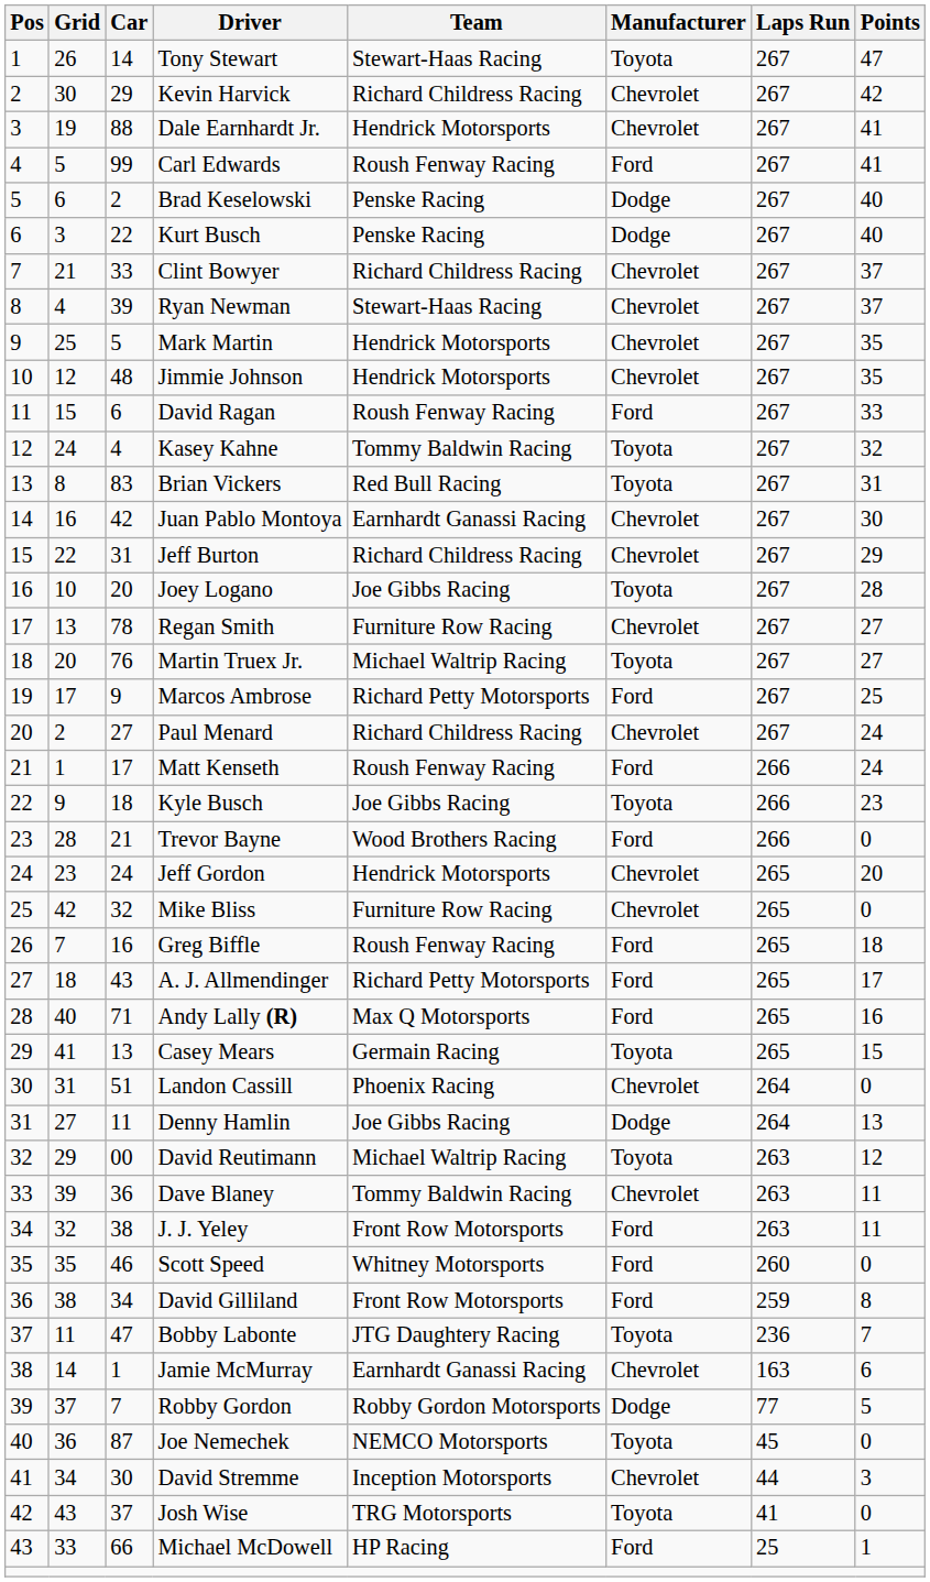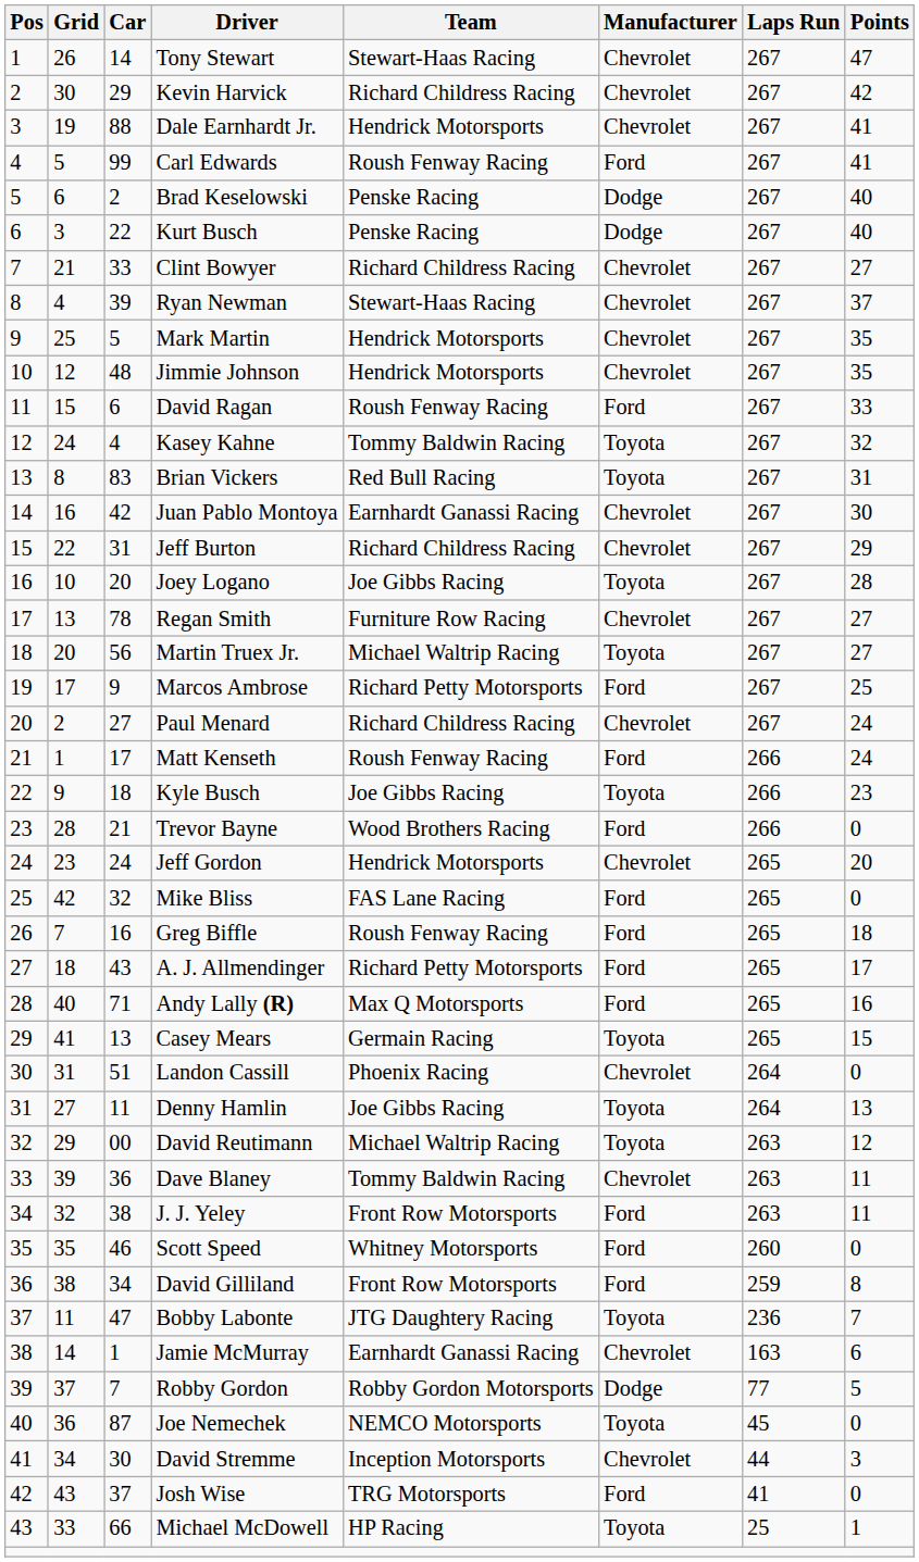 <table class="sortable wikitable" border="1">
 <tr>
 <th>Pos</th>
 <th>Grid</th>
 <th>Car</th>
 <th>Driver</th>
 <th>Team</th>
 <th>Manufacturer</th>
 <th>Laps Run</th>
 <th>Points</th>
 </tr>
 <tr>
 <td>1</td>
 <td>26</td>
 <td>14</td>
 <td>Tony Stewart</td>
 <td>Stewart-Haas Racing</td>
-<td>Toyota</td>
+<td>Chevrolet</td>
 <td>267</td>
 <td>47</td>
 </tr>
 <tr>
 <td>2</td>
 <td>30</td>
 <td>29</td>
 <td>Kevin Harvick</td>
 <td>Richard Childress Racing</td>
 <td>Chevrolet</td>
 <td>267</td>
 <td>42</td>
 </tr>
 <tr>
 <td>3</td>
 <td>19</td>
 <td>88</td>
 <td>Dale Earnhardt Jr.</td>
 <td>Hendrick Motorsports</td>
 <td>Chevrolet</td>
 <td>267</td>
 <td>41</td>
 </tr>
 <tr>
 <td>4</td>
 <td>5</td>
 <td>99</td>
 <td>Carl Edwards</td>
 <td>Roush Fenway Racing</td>
 <td>Ford</td>
 <td>267</td>
 <td>41</td>
 </tr>
 <tr>
 <td>5</td>
 <td>6</td>
 <td>2</td>
 <td>Brad Keselowski</td>
 <td>Penske Racing</td>
 <td>Dodge</td>
 <td>267</td>
 <td>40</td>
 </tr>
 <tr>
 <td>6</td>
 <td>3</td>
 <td>22</td>
 <td>Kurt Busch</td>
 <td>Penske Racing</td>
 <td>Dodge</td>
 <td>267</td>
 <td>40</td>
 </tr>
 <tr>
 <td>7</td>
 <td>21</td>
 <td>33</td>
 <td>Clint Bowyer</td>
 <td>Richard Childress Racing</td>
 <td>Chevrolet</td>
 <td>267</td>
-<td>37</td>
+<td>27</td>
 </tr>
 <tr>
 <td>8</td>
 <td>4</td>
 <td>39</td>
 <td>Ryan Newman</td>
 <td>Stewart-Haas Racing</td>
 <td>Chevrolet</td>
 <td>267</td>
 <td>37</td>
 </tr>
 <tr>
 <td>9</td>
 <td>25</td>
 <td>5</td>
 <td>Mark Martin</td>
 <td>Hendrick Motorsports</td>
 <td>Chevrolet</td>
 <td>267</td>
 <td>35</td>
 </tr>
 <tr>
 <td>10</td>
 <td>12</td>
 <td>48</td>
 <td>Jimmie Johnson</td>
 <td>Hendrick Motorsports</td>
 <td>Chevrolet</td>
 <td>267</td>
 <td>35</td>
 </tr>
 <tr>
 <td>11</td>
 <td>15</td>
 <td>6</td>
 <td>David Ragan</td>
 <td>Roush Fenway Racing</td>
 <td>Ford</td>
 <td>267</td>
 <td>33</td>
 </tr>
 <tr>
 <td>12</td>
 <td>24</td>
 <td>4</td>
 <td>Kasey Kahne</td>
 <td>Tommy Baldwin Racing</td>
 <td>Toyota</td>
 <td>267</td>
 <td>32</td>
 </tr>
 <tr>
 <td>13</td>
 <td>8</td>
 <td>83</td>
 <td>Brian Vickers</td>
 <td>Red Bull Racing</td>
 <td>Toyota</td>
 <td>267</td>
 <td>31</td>
 </tr>
 <tr>
 <td>14</td>
 <td>16</td>
 <td>42</td>
 <td>Juan Pablo Montoya</td>
 <td>Earnhardt Ganassi Racing</td>
 <td>Chevrolet</td>
 <td>267</td>
 <td>30</td>
 </tr>
 <tr>
 <td>15</td>
 <td>22</td>
 <td>31</td>
 <td>Jeff Burton</td>
 <td>Richard Childress Racing</td>
 <td>Chevrolet</td>
 <td>267</td>
 <td>29</td>
 </tr>
 <tr>
 <td>16</td>
 <td>10</td>
 <td>20</td>
 <td>Joey Logano</td>
 <td>Joe Gibbs Racing</td>
 <td>Toyota</td>
 <td>267</td>
 <td>28</td>
 </tr>
 <tr>
 <td>17</td>
 <td>13</td>
 <td>78</td>
 <td>Regan Smith</td>
 <td>Furniture Row Racing</td>
 <td>Chevrolet</td>
 <td>267</td>
 <td>27</td>
 </tr>
 <tr>
 <td>18</td>
 <td>20</td>
-<td>76</td>
+<td>56</td>
 <td>Martin Truex Jr.</td>
 <td>Michael Waltrip Racing</td>
 <td>Toyota</td>
 <td>267</td>
 <td>27</td>
 </tr>
 <tr>
 <td>19</td>
 <td>17</td>
 <td>9</td>
 <td>Marcos Ambrose</td>
 <td>Richard Petty Motorsports</td>
 <td>Ford</td>
 <td>267</td>
 <td>25</td>
 </tr>
 <tr>
 <td>20</td>
 <td>2</td>
 <td>27</td>
 <td>Paul Menard</td>
 <td>Richard Childress Racing</td>
 <td>Chevrolet</td>
 <td>267</td>
 <td>24</td>
 </tr>
 <tr>
 <td>21</td>
 <td>1</td>
 <td>17</td>
 <td>Matt Kenseth</td>
 <td>Roush Fenway Racing</td>
 <td>Ford</td>
 <td>266</td>
 <td>24</td>
 </tr>
 <tr>
 <td>22</td>
 <td>9</td>
 <td>18</td>
 <td>Kyle Busch</td>
 <td>Joe Gibbs Racing</td>
 <td>Toyota</td>
 <td>266</td>
 <td>23</td>
 </tr>
 <tr>
 <td>23</td>
 <td>28</td>
 <td>21</td>
 <td>Trevor Bayne</td>
 <td>Wood Brothers Racing</td>
 <td>Ford</td>
 <td>266</td>
 <td>0</td>
 </tr>
 <tr>
 <td>24</td>
 <td>23</td>
 <td>24</td>
 <td>Jeff Gordon</td>
 <td>Hendrick Motorsports</td>
 <td>Chevrolet</td>
 <td>265</td>
 <td>20</td>
 </tr>
 <tr>
 <td>25</td>
 <td>42</td>
 <td>32</td>
 <td>Mike Bliss</td>
-<td>Furniture Row Racing</td>
-<td>Chevrolet</td>
+<td>FAS Lane Racing</td>
+<td>Ford</td>
 <td>265</td>
 <td>0</td>
 </tr>
 <tr>
 <td>26</td>
 <td>7</td>
 <td>16</td>
 <td>Greg Biffle</td>
 <td>Roush Fenway Racing</td>
 <td>Ford</td>
 <td>265</td>
 <td>18</td>
 </tr>
 <tr>
 <td>27</td>
 <td>18</td>
 <td>43</td>
 <td>A. J. Allmendinger</td>
 <td>Richard Petty Motorsports</td>
 <td>Ford</td>
 <td>265</td>
 <td>17</td>
 </tr>
 <tr>
 <td>28</td>
 <td>40</td>
 <td>71</td>
 <td>Andy Lally <strong>(R)</strong></td>
 <td>Max Q Motorsports</td>
 <td>Ford</td>
 <td>265</td>
 <td>16</td>
 </tr>
 <tr>
 <td>29</td>
 <td>41</td>
 <td>13</td>
 <td>Casey Mears</td>
 <td>Germain Racing</td>
 <td>Toyota</td>
 <td>265</td>
 <td>15</td>
 </tr>
 <tr>
 <td>30</td>
 <td>31</td>
 <td>51</td>
 <td>Landon Cassill</td>
 <td>Phoenix Racing</td>
 <td>Chevrolet</td>
 <td>264</td>
 <td>0</td>
 </tr>
 <tr>
 <td>31</td>
 <td>27</td>
 <td>11</td>
 <td>Denny Hamlin</td>
 <td>Joe Gibbs Racing</td>
-<td>Dodge</td>
+<td>Toyota</td>
 <td>264</td>
 <td>13</td>
 </tr>
 <tr>
 <td>32</td>
 <td>29</td>
 <td>00</td>
 <td>David Reutimann</td>
 <td>Michael Waltrip Racing</td>
 <td>Toyota</td>
 <td>263</td>
 <td>12</td>
 </tr>
 <tr>
 <td>33</td>
 <td>39</td>
 <td>36</td>
 <td>Dave Blaney</td>
 <td>Tommy Baldwin Racing</td>
 <td>Chevrolet</td>
 <td>263</td>
 <td>11</td>
 </tr>
 <tr>
 <td>34</td>
 <td>32</td>
 <td>38</td>
 <td>J. J. Yeley</td>
 <td>Front Row Motorsports</td>
 <td>Ford</td>
 <td>263</td>
 <td>11</td>
 </tr>
 <tr>
 <td>35</td>
 <td>35</td>
 <td>46</td>
 <td>Scott Speed</td>
 <td>Whitney Motorsports</td>
 <td>Ford</td>
 <td>260</td>
 <td>0</td>
 </tr>
 <tr>
 <td>36</td>
 <td>38</td>
 <td>34</td>
 <td>David Gilliland</td>
 <td>Front Row Motorsports</td>
 <td>Ford</td>
 <td>259</td>
 <td>8</td>
 </tr>
 <tr>
 <td>37</td>
 <td>11</td>
 <td>47</td>
 <td>Bobby Labonte</td>
 <td>JTG Daughtery Racing</td>
 <td>Toyota</td>
 <td>236</td>
 <td>7</td>
 </tr>
 <tr>
 <td>38</td>
 <td>14</td>
 <td>1</td>
 <td>Jamie McMurray</td>
 <td>Earnhardt Ganassi Racing</td>
 <td>Chevrolet</td>
 <td>163</td>
 <td>6</td>
 </tr>
 <tr>
 <td>39</td>
 <td>37</td>
 <td>7</td>
 <td>Robby Gordon</td>
 <td>Robby Gordon Motorsports</td>
 <td>Dodge</td>
 <td>77</td>
 <td>5</td>
 </tr>
 <tr>
 <td>40</td>
 <td>36</td>
 <td>87</td>
 <td>Joe Nemechek</td>
 <td>NEMCO Motorsports</td>
 <td>Toyota</td>
 <td>45</td>
 <td>0</td>
 </tr>
 <tr>
 <td>41</td>
 <td>34</td>
 <td>30</td>
 <td>David Stremme</td>
 <td>Inception Motorsports</td>
 <td>Chevrolet</td>
 <td>44</td>
 <td>3</td>
 </tr>
 <tr>
 <td>42</td>
 <td>43</td>
 <td>37</td>
 <td>Josh Wise</td>
 <td>TRG Motorsports</td>
-<td>Toyota</td>
+<td>Ford</td>
 <td>41</td>
 <td>0</td>
 </tr>
 <tr>
 <td>43</td>
 <td>33</td>
 <td>66</td>
 <td>Michael McDowell</td>
 <td>HP Racing</td>
-<td>Ford</td>
+<td>Toyota</td>
 <td>25</td>
 <td>1</td>
 </tr>
 <tr class="sortbottom">
 <td colspan="9"></td>
 </tr>
 </table>
